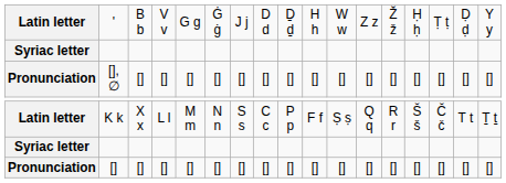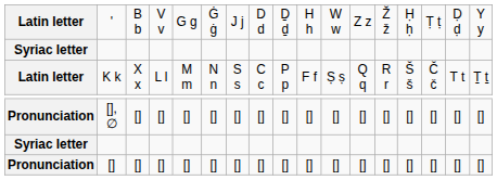 <table class="wikitable"  style="text-align:center">
 <tr>
 <th scope="row">Latin letter</th>
 <td>'</td>
 <td>B b</td>
 <td>V v</td>
 <td>G g</td>
 <td>Ġ ġ</td>
 <td>J j</td>
 <td>D d</td>
 <td>Ḏ ḏ</td>
 <td>H h</td>
 <td>W w</td>
 <td>Z z</td>
 <td>Ž ž</td>
 <td>Ḥ ḥ</td>
 <td>Ṭ ṭ</td>
 <td>Ḍ ḍ</td>
 <td>Y y</td>
 </tr>
 <tr>
 <th scope="row">Syriac letter</th>
 <td style="font-size:150%"></td>
 <td style="font-size:150%"></td>
 <td style="font-size:150%"></td>
 <td style="font-size:150%"></td>
 <td style="font-size:150%"></td>
 <td style="font-size:150%"></td>
 <td style="font-size:150%"></td>
 <td style="font-size:150%"></td>
 <td style="font-size:150%"></td>
 <td style="font-size:150%"></td>
 <td style="font-size:150%"></td>
 <td style="font-size:150%"></td>
 <td style="font-size:150%"></td>
 <td style="font-size:150%"></td>
 <td style="font-size:150%"></td>
 <td style="font-size:150%"></td>
 </tr>
 <tr>
+<th scope="row">Latin letter</th>
+<td>K k</td>
+<td>X x</td>
+<td>L l</td>
+<td>M m</td>
+<td>N n</td>
+<td>S s</td>
+<td>C c</td>
+<td>P p</td>
+<td>F f</td>
+<td>Ṣ ṣ</td>
+<td>Q q</td>
+<td>R r</td>
+<td>Š š</td>
+<td>Č č</td>
+<td>T t</td>
+<td>Ṯ ṯ</td>
+</tr>
+<tr>
+<td colspan="17" style="background:#FFF;border-left:hidden;border-right:hidden;padding:2px"></td>
+</tr>
+<tr>
 <th scope="row">Pronunciation</th>
 <td>[], ∅</td>
 <td>[]</td>
 <td>[]</td>
 <td>[]</td>
 <td>[]</td>
 <td>[]</td>
 <td>[]</td>
 <td>[]</td>
 <td>[]</td>
 <td>[]</td>
 <td>[]</td>
 <td>[]</td>
 <td>[]</td>
 <td>[]</td>
 <td>[]</td>
 <td>[]</td>
-</tr>
-<tr>
-<td colspan="17" style="background:#FFF;border-left:hidden;border-right:hidden;padding:2px"></td>
-</tr>
-<tr>
-<th scope="row">Latin letter</th>
-<td>K k</td>
-<td>X x</td>
-<td>L l</td>
-<td>M m</td>
-<td>N n</td>
-<td>S s</td>
-<td>C c</td>
-<td>P p</td>
-<td>F f</td>
-<td>Ṣ ṣ</td>
-<td>Q q</td>
-<td>R r</td>
-<td>Š š</td>
-<td>Č č</td>
-<td>T t</td>
-<td>Ṯ ṯ</td>
 </tr>
 <tr>
 <th scope="row">Syriac letter</th>
 <td style="font-size:150%"></td>
 <td style="font-size:150%"></td>
 <td style="font-size:150%"></td>
 <td style="font-size:150%"></td>
 <td style="font-size:150%"></td>
 <td style="font-size:150%"></td>
 <td style="font-size:150%"></td>
 <td style="font-size:150%"></td>
 <td style="font-size:150%"></td>
 <td style="font-size:150%"></td>
 <td style="font-size:150%"></td>
 <td style="font-size:150%"></td>
 <td style="font-size:150%"></td>
 <td style="font-size:150%"></td>
 <td style="font-size:150%"></td>
 <td style="font-size:150%"></td>
 </tr>
 <tr>
 <th scope="row">Pronunciation</th>
 <td>[]</td>
 <td>[]</td>
 <td>[]</td>
 <td>[]</td>
 <td>[]</td>
 <td>[]</td>
 <td>[]</td>
 <td>[]</td>
 <td>[]</td>
 <td>[]</td>
 <td>[]</td>
 <td>[]</td>
 <td>[]</td>
 <td>[]</td>
 <td>[]</td>
 <td>[]</td>
 </tr>
 </table>
